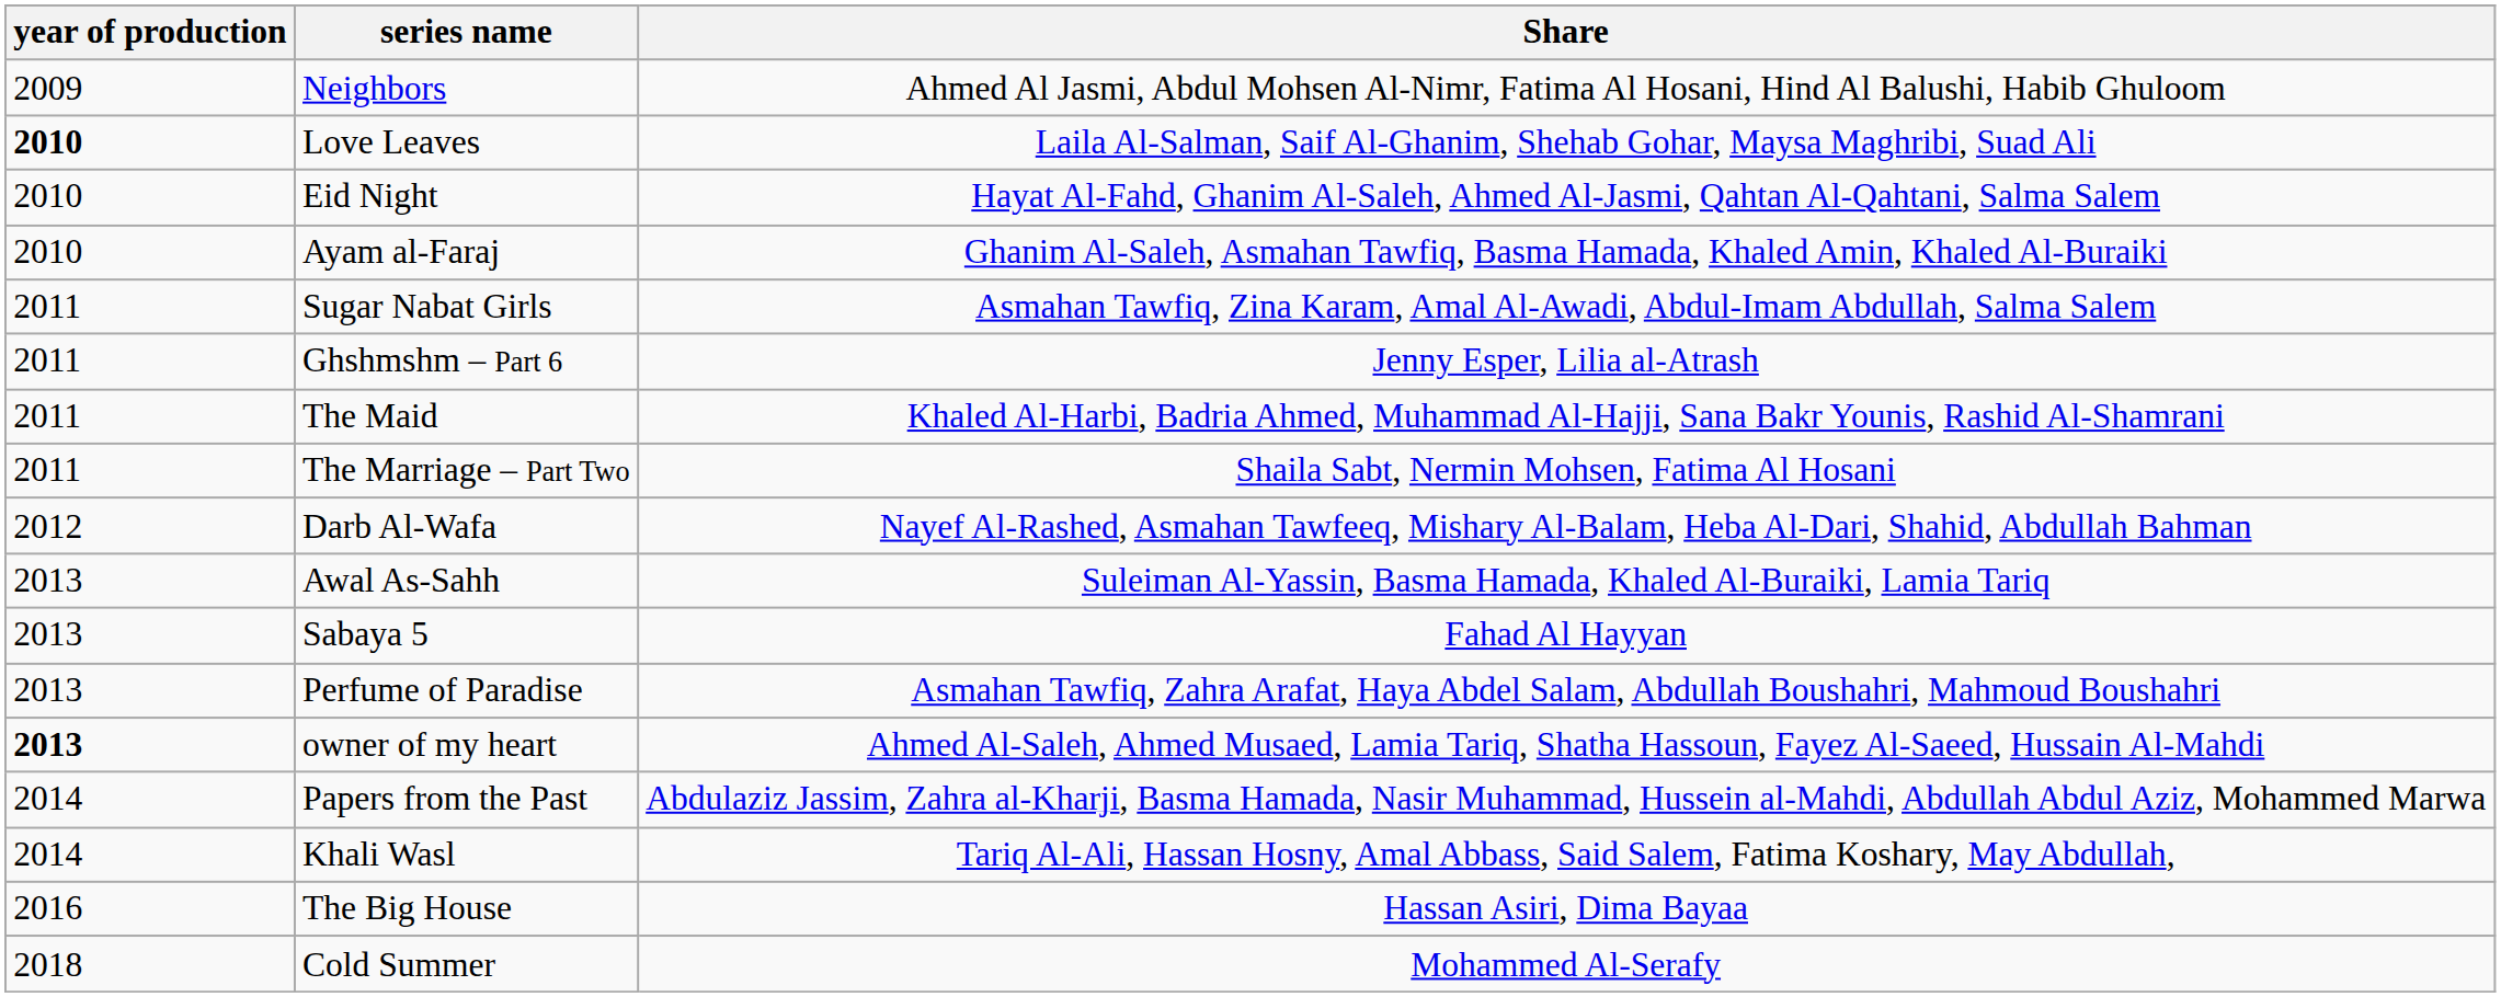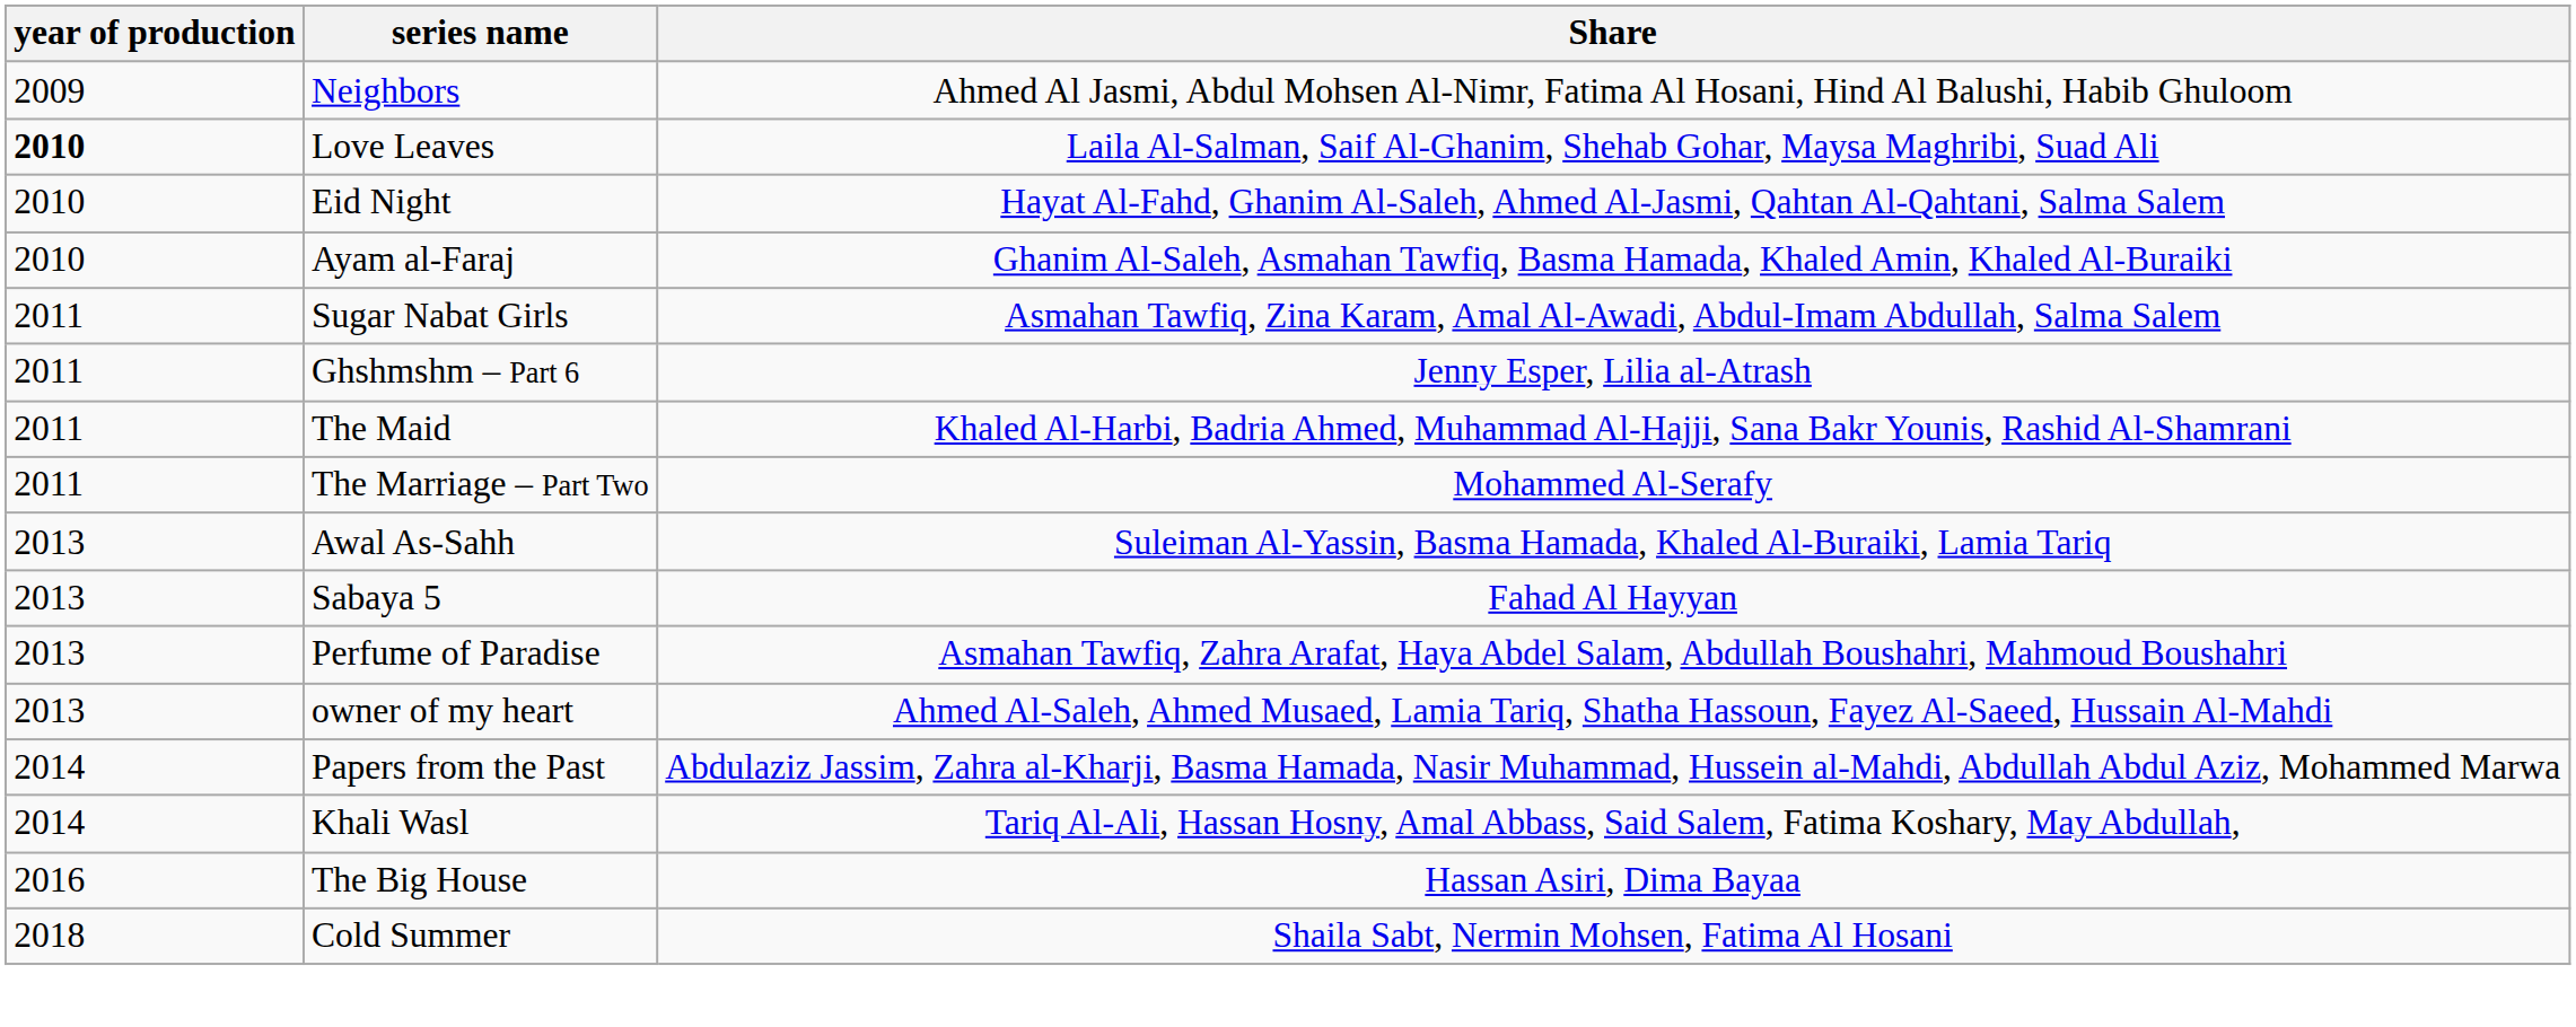 <table class="wikitable" border="1">
 <tr>
 <th>year of production</th>
 <th>series name</th>
 <th>Share</th>
 </tr>
 <tr>
 <td>2009</td>
 <td><a href='#'>Neighbors</a></td>
 <td align=center>Ahmed Al Jasmi, Abdul Mohsen Al-Nimr, Fatima Al Hosani, Hind Al Balushi, Habib Ghuloom</td>
 </tr>
 <tr>
 <td><strong>2010</strong></td>
 <td TheLove Leaves (TV series)>Love Leaves</td>
 <td align=center><a href='#'>Laila Al-Salman</a>, <a href='#'>Saif Al-Ghanim</a>, <a href='#'>Shehab Gohar</a>, <a href='#'>Maysa Maghribi</a>, <a href='#'>Suad Ali</a></td>
 </tr>
 <tr>
 <td>2010</td>
 <td Eid Night (TV series)>Eid Night</td>
 <td align=center><a href='#'>Hayat Al-Fahd</a>, <a href='#'>Ghanim Al-Saleh</a>, <a href='#'>Ahmed Al-Jasmi</a>, <a href='#'>Qahtan Al-Qahtani</a>, <a href='#'>Salma Salem</a></td>
 </tr>
 <tr>
 <td>2010</td>
 <td Ayam al-Faraj (TV series)>Ayam al-Faraj</td>
 <td align=center><a href='#'>Ghanim Al-Saleh</a>, <a href='#'>Asmahan Tawfiq</a>, <a href='#'>Basma Hamada</a>, <a href='#'>Khaled Amin</a>, <a href='#'>Khaled Al-Buraiki</a></td>
 </tr>
 <tr>
 <td>2011</td>
 <td Sukkar Nabat Girls (TV Series)>Sugar Nabat Girls</td>
 <td align=center><a href='#'>Asmahan Tawfiq</a>, <a href='#'>Zina Karam</a>, <a href='#'>Amal Al-Awadi</a>, <a href='#'>Abdul-Imam Abdullah</a>, <a href='#'>Salma Salem</a></td>
 </tr>
 <tr>
 <td>2011</td>
 <td Ghshmshm (TV series)>Ghshmshm – <small>Part 6</small></td>
 <td align=center><a href='#'>Jenny Esper</a>, <a href='#'>Lilia al-Atrash</a></td>
 </tr>
 <tr>
 <td>2011</td>
 <td The Maid (TV series)>The Maid</td>
 <td align=center><a href='#'>Khaled Al-Harbi</a>, <a href='#'>Badria Ahmed</a>, <a href='#'>Muhammad Al-Hajji</a>, <a href='#'>Sana Bakr Younis</a>, <a href='#'>Rashid Al-Shamrani</a></td>
 </tr>
 <tr>
 <td>2011</td>
 <td>The Marriage – <small>Part Two</small></td>
-<td align=center><a href='#'>Shaila Sabt</a>, <a href='#'>Nermin Mohsen</a>, <a href='#'>Fatima Al Hosani</a></td>
-</tr>
-<tr>
-<td>2012</td>
-<td Darb Al-Wafa (TV series)>Darb Al-Wafa</td>
-<td align=center><a href='#'>Nayef Al-Rashed</a>, <a href='#'>Asmahan Tawfeeq</a>, <a href='#'>Mishary Al-Balam</a>, <a href='#'>Heba Al-Dari</a>, <a href='#'>Shahid</a>, <a href='#'>Abdullah Bahman</a></td>
+<td align=center><a href='#'>Mohammed Al-Serafy</a></td>
 </tr>
 <tr>
 <td>2013</td>
 <td Awal Al-Sabah (TV series)>Awal As-Sahh</td>
 <td align=center><a href='#'>Suleiman Al-Yassin</a>, <a href='#'>Basma Hamada</a>, <a href='#'>Khaled Al-Buraiki</a>, <a href='#'>Lamia Tariq</a></td>
 </tr>
 <tr>
 <td>2013</td>
 <td Sabaya 5 (TV Series)>Sabaya 5</td>
 <td align=center><a href='#'>Fahad Al Hayyan</a></td>
 </tr>
 <tr>
 <td>2013</td>
 <td Perfume of Paradise (TV series)>Perfume of Paradise</td>
 <td align=center><a href='#'>Asmahan Tawfiq</a>, <a href='#'>Zahra Arafat</a>, <a href='#'>Haya Abdel Salam</a>, <a href='#'>Abdullah Boushahri</a>, <a href='#'>Mahmoud Boushahri</a></td>
 </tr>
 <tr>
-<td><strong>2013</strong></td>
+<td>2013</td>
 <td Owner of my heart (series)>owner of my heart</td>
 <td align=center><a href='#'>Ahmed Al-Saleh</a>, <a href='#'>Ahmed Musaed</a>, <a href='#'>Lamia Tariq</a>, <a href='#'>Shatha Hassoun</a>, <a href='#'>Fayez Al-Saeed</a>, <a href='#'>Hussain Al-Mahdi</a></td>
 </tr>
 <tr>
 <td>2014</td>
 <td Leaves from the Past (TV series)>Papers from the Past</td>
 <td align=center><a href='#'>Abdulaziz Jassim</a>, <a href='#'>Zahra al-Kharji</a>, <a href='#'>Basma Hamada</a>, <a href='#'>Nasir Muhammad</a>, <a href='#'>Hussein al-Mahdi</a>, <a href='#'>Abdullah Abdul Aziz</a>, Mohammed Marwa</td>
 </tr>
 <tr>
 <td>2014</td>
 <td Khali Wasl (series)>Khali Wasl</td>
 <td align=center><a href='#'>Tariq Al-Ali</a>, <a href='#'>Hassan Hosny</a>, <a href='#'>Amal Abbass</a>, <a href='#'>Said Salem</a>, Fatima Koshary, <a href='#'>May Abdullah</a>,</td>
 </tr>
 <tr>
 <td>2016</td>
 <td The Big House (TV series)>The Big House</td>
 <td align=center><a href='#'>Hassan Asiri</a>, <a href='#'>Dima Bayaa</a></td>
 </tr>
 <tr>
 <td>2018</td>
 <td Cold Summer (TV series)>Cold Summer</td>
-<td align=center><a href='#'>Mohammed Al-Serafy</a></td>
+<td align=center><a href='#'>Shaila Sabt</a>, <a href='#'>Nermin Mohsen</a>, <a href='#'>Fatima Al Hosani</a></td>
 </tr>
 </table>
